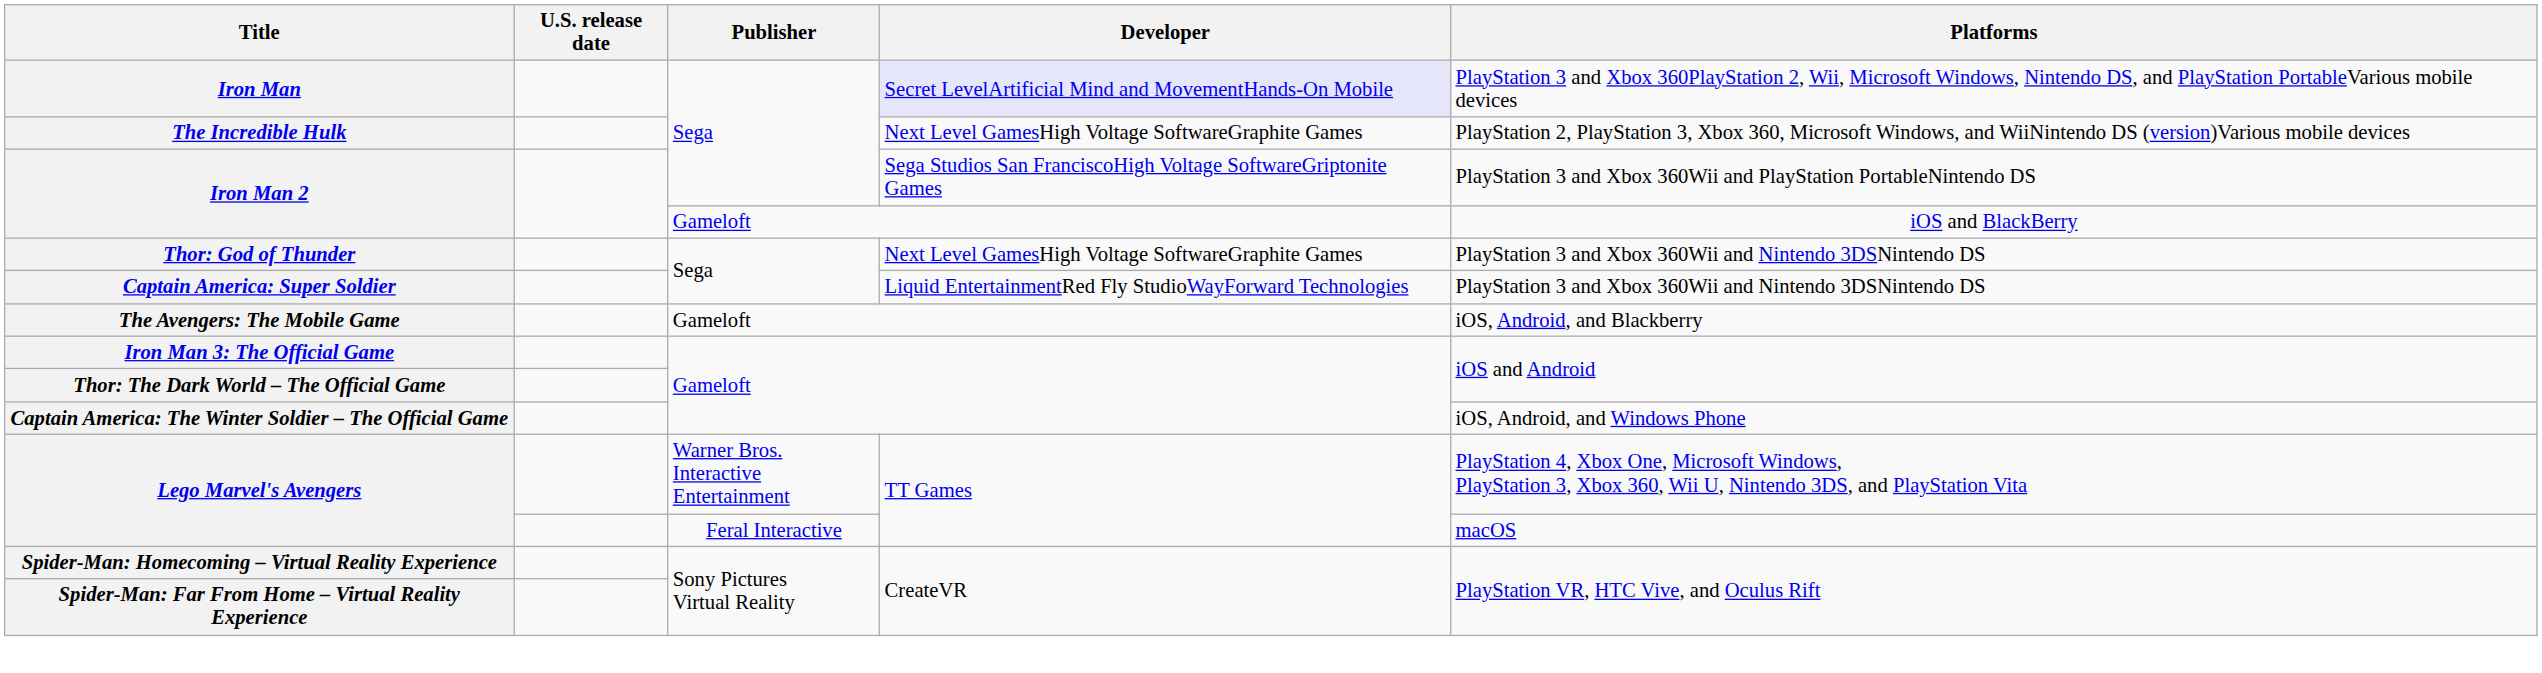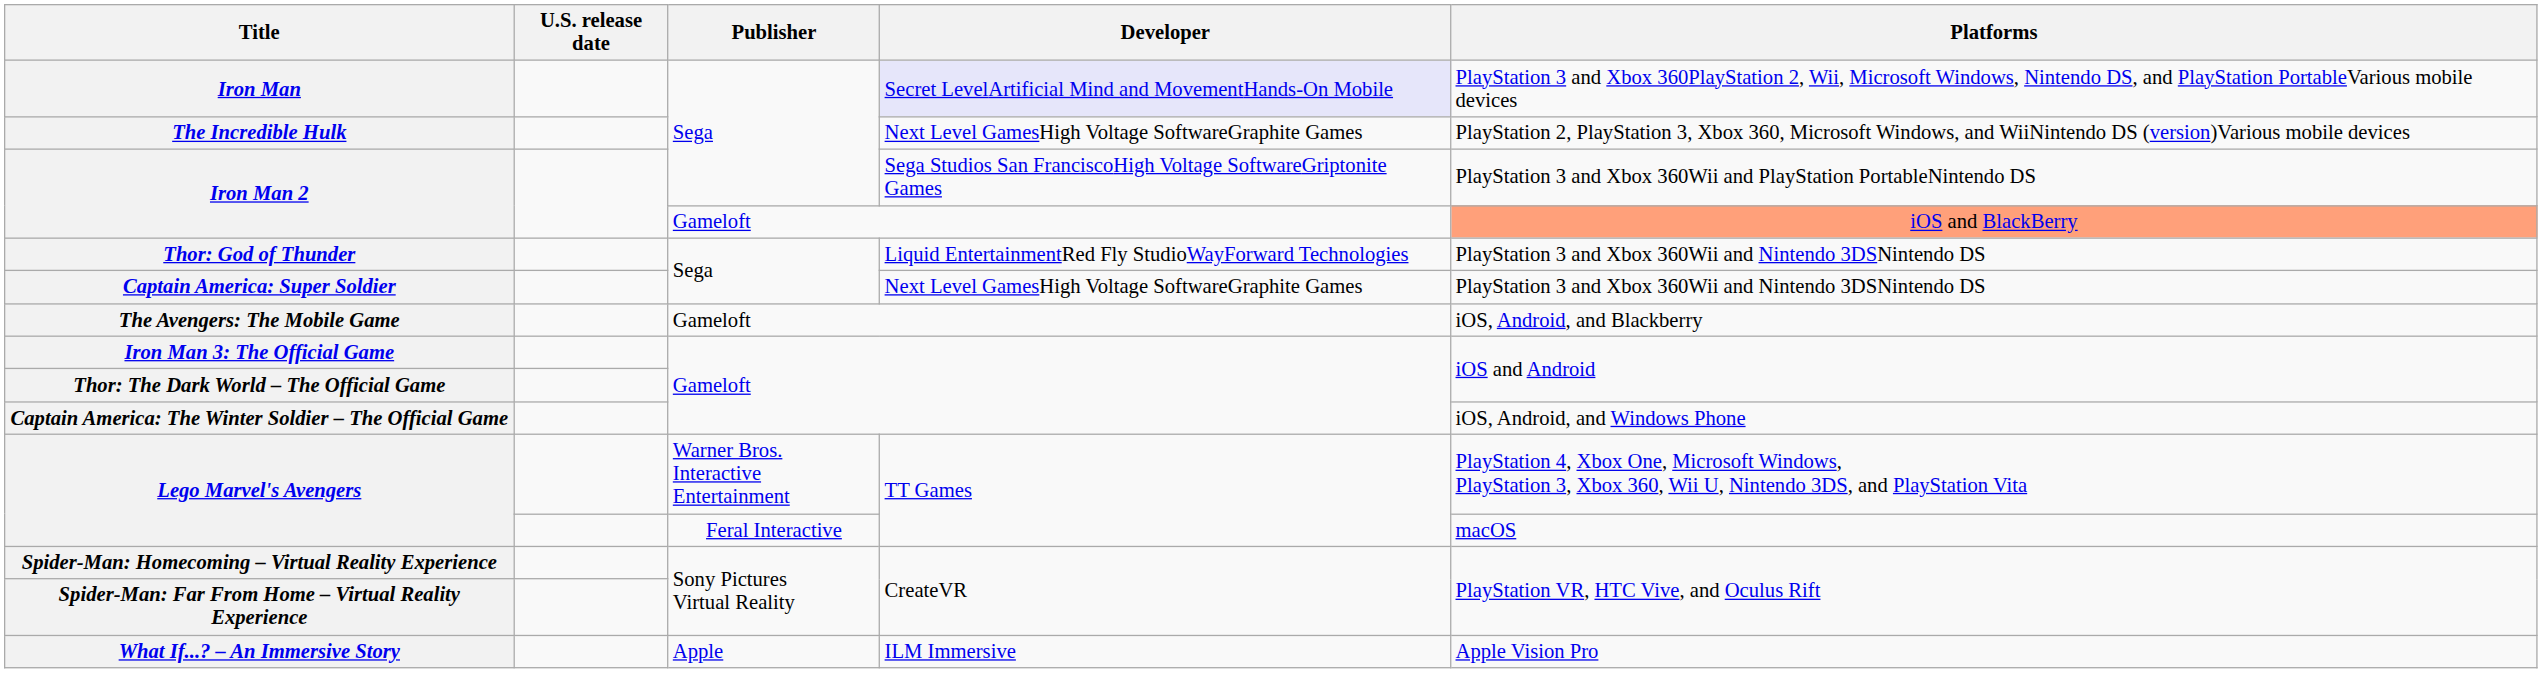 <table class="wikitable plainrowheaders defaultcenter col2left" style="width: 99%;">
 <tr>
 <th scope="col">Title</th>
 <th scope="col">U.S. release date</th>
 <th scope="col">Publisher</th>
 <th scope="col">Developer</th>
 <th scope="col">Platforms</th>
 </tr>
 <tr>
 <th scope="row"><em><a href='#'>Iron Man</a></em></th>
 <td></td>
 <td rowspan="3"><a href='#'>Sega</a></td>
 <td style="background: lavender;"><a href='#'>Secret Level</a><a href='#'>Artificial Mind and Movement</a><a href='#'>Hands-On Mobile</a></td>
 <td><a href='#'>PlayStation 3</a> and <a href='#'>Xbox 360</a><a href='#'>PlayStation 2</a>, <a href='#'>Wii</a>, <a href='#'>Microsoft Windows</a>, <a href='#'>Nintendo DS</a>, and <a href='#'>PlayStation Portable</a>Various mobile devices</td>
 </tr>
 <tr>
 <th scope="row"><em><a href='#'>The Incredible Hulk</a></em></th>
 <td></td>
 <td><a href='#'>Next Level Games</a>High Voltage SoftwareGraphite Games</td>
 <td>PlayStation 2, PlayStation 3, Xbox 360, Microsoft Windows, and WiiNintendo DS (<a href='#'>version</a>)Various mobile devices</td>
 </tr>
 <tr>
 <th scope="row" rowspan="2"><em><a href='#'>Iron Man 2</a></em></th>
 <td rowspan="2"></td>
 <td><a href='#'>Sega Studios San Francisco</a><a href='#'>High Voltage Software</a><a href='#'>Griptonite Games</a></td>
 <td>PlayStation 3 and Xbox 360Wii and PlayStation PortableNintendo DS</td>
 </tr>
 <tr>
 <td colspan="2"><a href='#'>Gameloft</a></td>
-<td style="text-align: center;"><a href='#'>iOS</a> and <a href='#'>BlackBerry</a></td>
+<td style="background: lightsalmon; text-align: center;"><a href='#'>iOS</a> and <a href='#'>BlackBerry</a></td>
 </tr>
 <tr>
 <th scope="row"><em><a href='#'>Thor: God of Thunder</a></em></th>
 <td></td>
 <td rowspan="2">Sega</td>
-<td><a href='#'>Next Level Games</a>High Voltage SoftwareGraphite Games</td>
+<td><a href='#'>Liquid Entertainment</a>Red Fly Studio<a href='#'>WayForward Technologies</a></td>
 <td>PlayStation 3 and Xbox 360Wii and <a href='#'>Nintendo 3DS</a>Nintendo DS</td>
 </tr>
 <tr>
 <th scope="row"><em><a href='#'>Captain America: Super Soldier</a></em></th>
 <td></td>
-<td><a href='#'>Liquid Entertainment</a>Red Fly Studio<a href='#'>WayForward Technologies</a></td>
+<td><a href='#'>Next Level Games</a>High Voltage SoftwareGraphite Games</td>
 <td>PlayStation 3 and Xbox 360Wii and Nintendo 3DSNintendo DS</td>
 </tr>
 <tr>
 <th scope="row" id="The Avengers: The Mobile Game"><em>The Avengers: The Mobile Game</em></th>
 <td></td>
 <td colspan="2">Gameloft</td>
 <td>iOS, <a href='#'>Android</a>, and Blackberry</td>
 </tr>
 <tr>
 <th scope="row"><em><a href='#'>Iron Man 3: The Official Game</a></em></th>
 <td></td>
 <td rowspan="3" colspan="2"><a href='#'>Gameloft</a></td>
 <td rowspan="2"><a href='#'>iOS</a> and <a href='#'>Android</a></td>
 </tr>
 <tr>
 <th scope="row" id="Thor: The Dark World – The Official Game"><em>Thor: The Dark World – The Official Game</em></th>
 <td></td>
 </tr>
 <tr>
 <th scope="row" id="Captain America: The Winter Soldier – The Official Game"><em>Captain America: The Winter Soldier – The Official Game</em></th>
 <td></td>
 <td>iOS, Android, and <a href='#'>Windows Phone</a></td>
 </tr>
 <tr>
 <th scope="row" rowspan="2"><em><a href='#'>Lego Marvel's Avengers</a></em></th>
 <td></td>
 <td><a href='#'>Warner Bros. Interactive<br>Entertainment</a></td>
 <td rowspan="2"><a href='#'>TT Games</a></td>
 <td><a href='#'>PlayStation 4</a>, <a href='#'>Xbox One</a>, <a href='#'>Microsoft Windows</a>,<br><a href='#'>PlayStation 3</a>, <a href='#'>Xbox 360</a>, <a href='#'>Wii U</a>, <a href='#'>Nintendo 3DS</a>, and <a href='#'>PlayStation Vita</a></td>
 </tr>
 <tr>
 <td style="text-align: left;"></td>
 <td style="text-align: center;"><a href='#'>Feral Interactive</a></td>
 <td><a href='#'>macOS</a></td>
 </tr>
 <tr>
 <th scope="row" id="Spider-Man: Homecoming – Virtual Reality Experience"><em>Spider-Man: Homecoming – Virtual Reality Experience</em></th>
 <td></td>
 <td rowspan="2">Sony Pictures<br>Virtual Reality</td>
 <td rowspan="2">CreateVR</td>
 <td rowspan="2"><a href='#'>PlayStation VR</a>, <a href='#'>HTC Vive</a>, and <a href='#'>Oculus Rift</a></td>
 </tr>
 <tr>
 <th scope="row" id="Spider-Man: Far From Home – Virtual Reality Experience"><em>Spider-Man: Far From Home – Virtual Reality Experience</em></th>
 <td></td>
 </tr>
+<tr>
+<th scope="row"><em><a href='#'>What If...? – An Immersive Story</a></em></th>
+<td></td>
+<td><a href='#'>Apple</a></td>
+<td><a href='#'>ILM Immersive</a></td>
+<td><a href='#'>Apple Vision Pro</a></td>
+</tr>
 </table>
